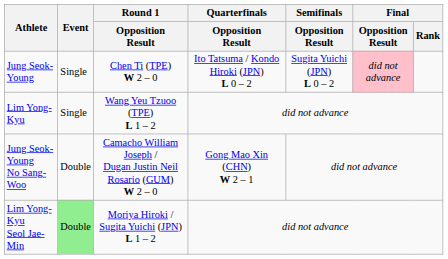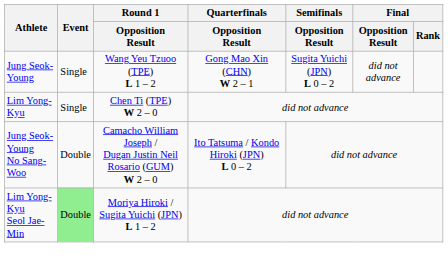 <table class="wikitable" style="font-size:90%">
 <tr>
 <th rowspan="2">Athlete</th>
 <th rowspan="2">Event</th>
 <th>Round 1</th>
 <th>Quarterfinals</th>
 <th>Semifinals</th>
 <th colspan="2">Final</th>
 </tr>
 <tr>
 <th>Opposition<br>Result</th>
 <th>Opposition<br>Result</th>
 <th>Opposition<br>Result</th>
 <th>Opposition<br>Result</th>
 <th>Rank</th>
 </tr>
 <tr>
 <td><a href='#'>Jung Seok-Young</a></td>
 <td>Single</td>
-<td align=center> <a href='#'>Chen Ti</a> <span>(<a href='#'>TPE</a>)</span><br><strong>W</strong> 2 – 0</td>
-<td align=center> <a href='#'>Ito Tatsuma</a> / <a href='#'>Kondo Hiroki</a> <span>(<a href='#'>JPN</a>)</span><br><strong>L</strong> 0 – 2</td>
+<td align=center> <a href='#'>Wang Yeu Tzuoo</a> <span>(<a href='#'>TPE</a>)</span><br><strong>L</strong> 1 – 2</td>
+<td align=center> <a href='#'>Gong Mao Xin</a> <span>(<a href='#'>CHN</a>)</span><br><strong>W</strong> 2 – 1</td>
 <td align=center> <a href='#'>Sugita Yuichi</a> <span>(<a href='#'>JPN</a>)</span><br><strong>L</strong> 0 – 2</td>
-<td align=center style="background: pink;"><em>did not advance</em></td>
+<td align=center><em>did not advance</em></td>
 <td align=center></td>
 </tr>
 <tr>
 <td><a href='#'>Lim Yong-Kyu</a></td>
 <td>Single</td>
-<td align=center> <a href='#'>Wang Yeu Tzuoo</a> <span>(<a href='#'>TPE</a>)</span><br><strong>L</strong> 1 – 2</td>
+<td align=center> <a href='#'>Chen Ti</a> <span>(<a href='#'>TPE</a>)</span><br><strong>W</strong> 2 – 0</td>
 <td align=center colspan=4><em>did not advance</em></td>
 </tr>
 <tr>
 <td><a href='#'>Jung Seok-Young</a> <br> <a href='#'>No Sang-Woo</a></td>
 <td>Double</td>
 <td align=center> <a href='#'>Camacho William Joseph</a> / <br> <a href='#'>Dugan Justin Neil Rosario</a> <span>(<a href='#'>GUM</a>)</span><br><strong>W</strong> 2 – 0</td>
-<td align=center> <a href='#'>Gong Mao Xin</a> <span>(<a href='#'>CHN</a>)</span><br><strong>W</strong> 2 – 1</td>
+<td align=center> <a href='#'>Ito Tatsuma</a> / <a href='#'>Kondo Hiroki</a> <span>(<a href='#'>JPN</a>)</span><br><strong>L</strong> 0 – 2</td>
 <td align=center colspan=3><em>did not advance</em></td>
 </tr>
 <tr>
 <td><a href='#'>Lim Yong-Kyu</a> <br> <a href='#'>Seol Jae-Min</a></td>
 <td style="background: lightgreen;">Double</td>
 <td align=center> <a href='#'>Moriya Hiroki</a> / <a href='#'>Sugita Yuichi</a> <span>(<a href='#'>JPN</a>)</span><br><strong>L</strong> 1 – 2</td>
 <td align=center colspan=4><em>did not advance</em></td>
 </tr>
 </table>
